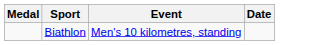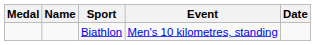 <table class="wikitable sortable" style="font-size:95%" float:left>
 <tr>
 <th>Medal</th>
+<th>Name</th>
 <th>Sport</th>
 <th>Event</th>
 <th>Date</th>
 </tr>
 <tr>
 <td></td>
+<td></td>
 <td><a href='#'>Biathlon</a></td>
 <td><a href='#'>Men's 10 kilometres, standing</a></td>
 <td></td>
 </tr>
 </table>
